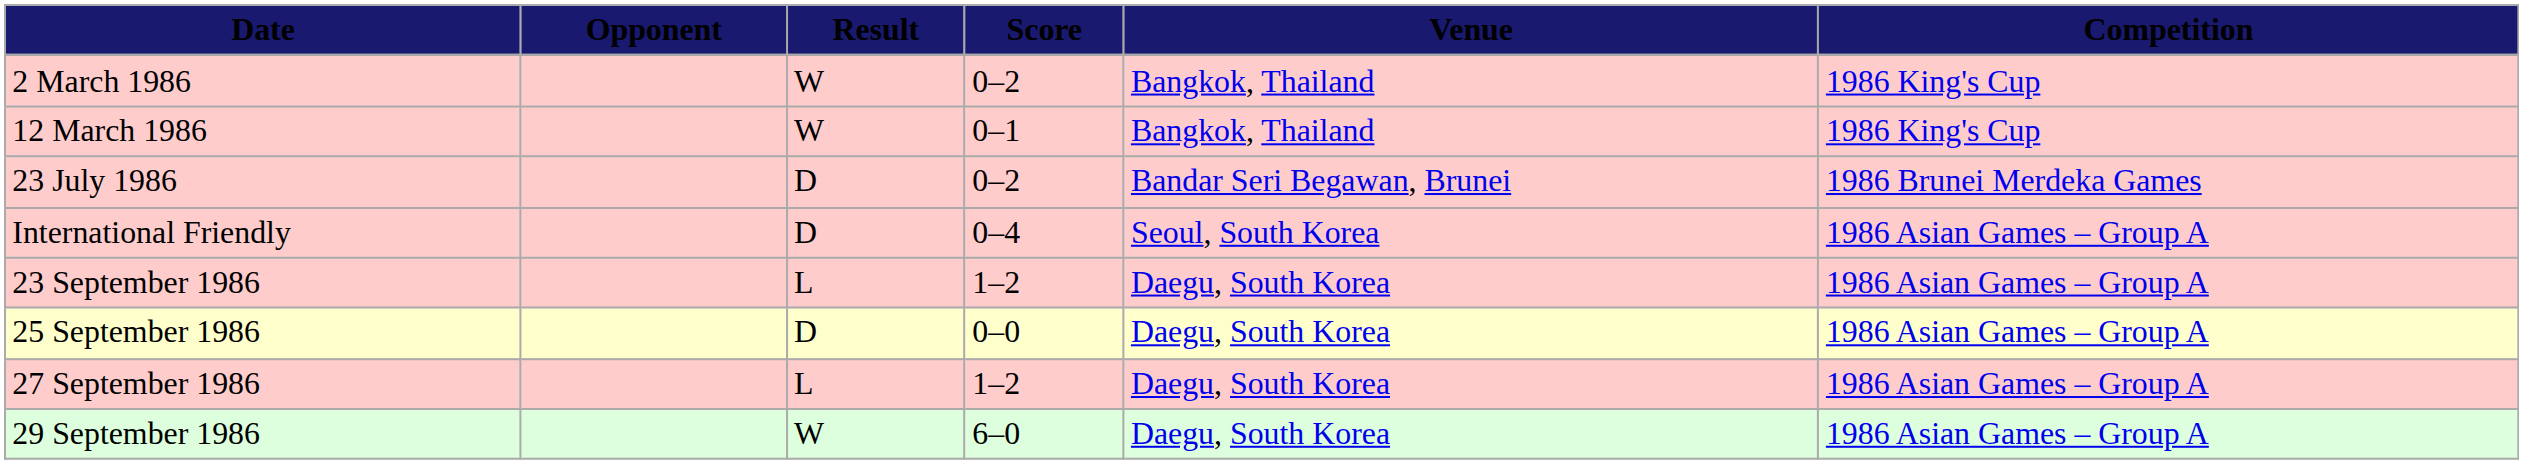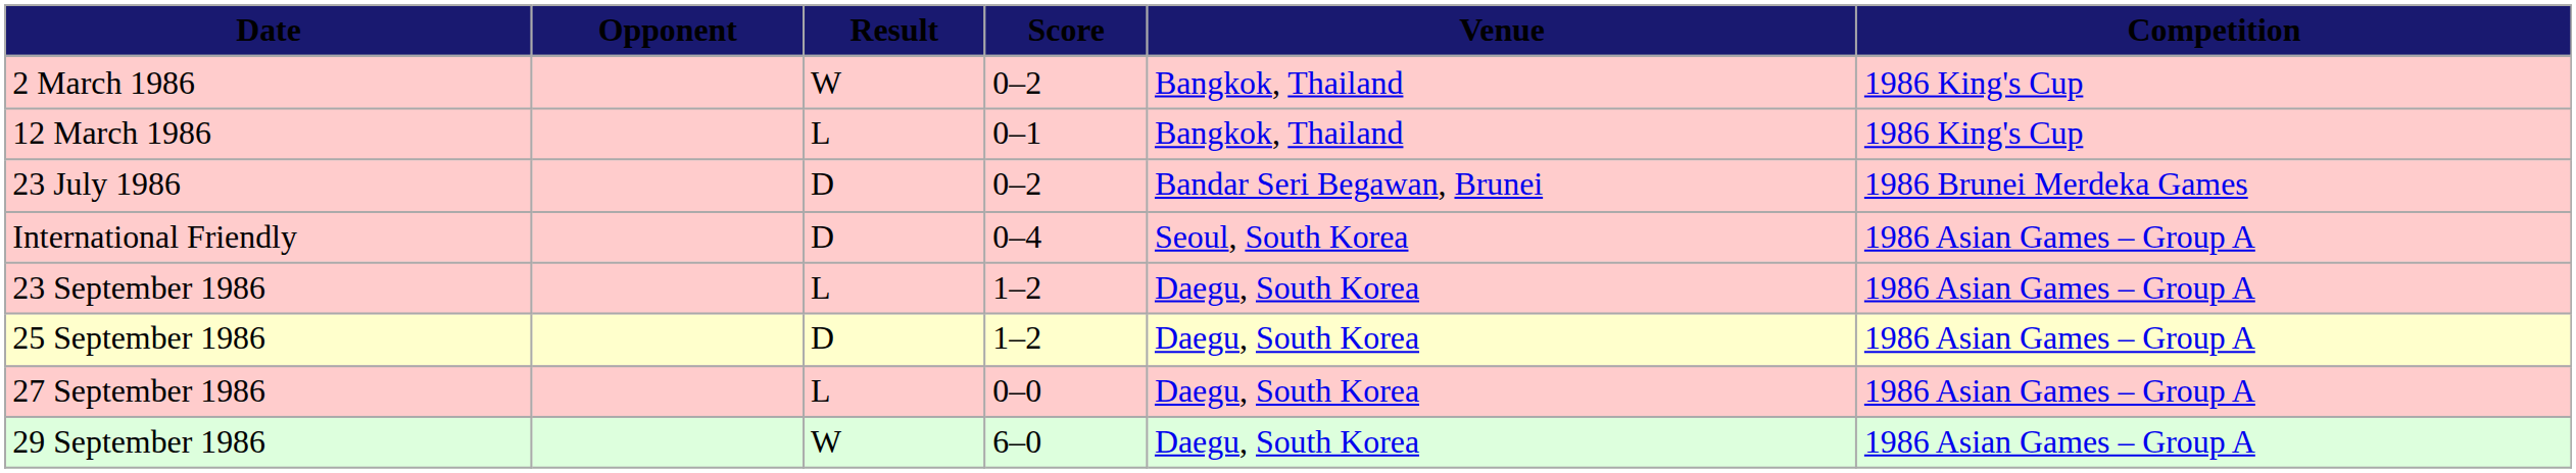 <table width=100% class="wikitable">
 <tr>
 <th style="background:#191970;"><span>Date</span></th>
 <th style="background:#191970;"><span>Opponent</span></th>
 <th style="background:#191970;"><span>Result</span></th>
 <th style="background:#191970;"><span>Score</span></th>
 <th style="background:#191970;"><span>Venue</span></th>
 <th style="background:#191970;"><span>Competition</span></th>
 </tr>
 <tr>
 </tr>
 <tr style="background:#fcc;">
 <td>2 March 1986</td>
 <td></td>
 <td>W</td>
 <td>0–2</td>
 <td> <a href='#'>Bangkok</a>, <a href='#'>Thailand</a></td>
 <td><a href='#'>1986 King's Cup</a></td>
 </tr>
 <tr style="background:#fcc;">
 <td>12 March 1986</td>
 <td></td>
-<td>W</td>
+<td>L</td>
 <td>0–1</td>
 <td> <a href='#'>Bangkok</a>, <a href='#'>Thailand</a></td>
 <td><a href='#'>1986 King's Cup</a></td>
 </tr>
 <tr style="background:#fcc;">
 <td>23 July 1986</td>
 <td></td>
 <td>D</td>
 <td>0–2</td>
 <td> <a href='#'>Bandar Seri Begawan</a>, <a href='#'>Brunei</a></td>
 <td><a href='#'>1986 Brunei Merdeka Games</a></td>
 </tr>
 <tr style="background:#fcc;">
 <td>International Friendly</td>
 <td></td>
 <td>D</td>
 <td>0–4</td>
 <td> <a href='#'>Seoul</a>, <a href='#'>South Korea</a></td>
 <td><a href='#'>1986 Asian Games  – Group A</a></td>
 </tr>
 <tr style="background:#fcc;">
 <td>23 September 1986</td>
 <td></td>
 <td>L</td>
 <td>1–2</td>
 <td> <a href='#'>Daegu</a>, <a href='#'>South Korea</a></td>
 <td><a href='#'>1986 Asian Games  – Group A</a></td>
 </tr>
 <tr style="background:#ffc;">
 <td>25 September 1986</td>
 <td></td>
 <td>D</td>
-<td>0–0</td>
+<td>1–2</td>
 <td> <a href='#'>Daegu</a>, <a href='#'>South Korea</a></td>
 <td><a href='#'>1986 Asian Games  – Group A</a></td>
 </tr>
 <tr style="background:#fcc;">
 <td>27 September 1986</td>
 <td></td>
 <td>L</td>
-<td>1–2</td>
+<td>0–0</td>
 <td> <a href='#'>Daegu</a>, <a href='#'>South Korea</a></td>
 <td><a href='#'>1986 Asian Games  – Group A</a></td>
 </tr>
 <tr style="background:#dfd;">
 <td>29 September 1986</td>
 <td></td>
 <td>W</td>
 <td>6–0</td>
 <td> <a href='#'>Daegu</a>, <a href='#'>South Korea</a></td>
 <td><a href='#'>1986 Asian Games  – Group A</a></td>
 </tr>
 </table>
